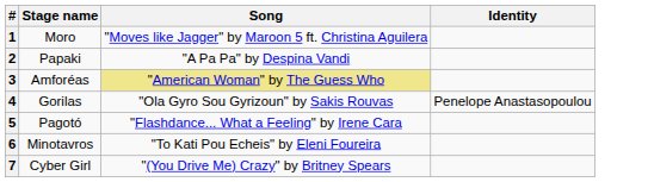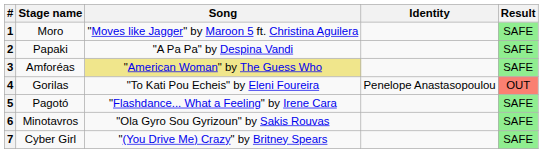 <table class="wikitable plainrowheaders" style="text-align: center;">
 <tr>
 <th>#</th>
 <th>Stage name</th>
 <th>Song</th>
 <th>Identity</th>
+<th>Result</th>
 </tr>
 <tr>
 <th>1</th>
 <td>Moro</td>
 <td>"<a href='#'>Moves like Jagger</a>" by <a href='#'>Maroon 5</a> ft. <a href='#'>Christina Aguilera</a></td>
 <td></td>
+<td bgcolor=lightgreen>SAFE</td>
 </tr>
 <tr>
 <th>2</th>
 <td>Papaki</td>
 <td>"A Pa Pa" by <a href='#'>Despina Vandi</a></td>
 <td></td>
+<td bgcolor=lightgreen>SAFE</td>
 </tr>
 <tr>
 <th>3</th>
 <td>Amforéas</td>
 <td style="background: khaki;">"<a href='#'>American Woman</a>" by <a href='#'>The Guess Who</a></td>
 <td></td>
+<td bgcolor=lightgreen>SAFE</td>
 </tr>
 <tr>
 <th>4</th>
 <td>Gorilas</td>
-<td>"Ola Gyro Sou Gyrizoun" by <a href='#'>Sakis Rouvas</a></td>
+<td>"To Kati Pou Echeis" by <a href='#'>Eleni Foureira</a></td>
 <td>Penelope Anastasopoulou</td>
+<td bgcolor=salmon>OUT</td>
 </tr>
 <tr>
 <th>5</th>
 <td>Pagotó</td>
 <td>"<a href='#'>Flashdance... What a Feeling</a>" by <a href='#'>Irene Cara</a></td>
 <td></td>
+<td bgcolor=lightgreen>SAFE</td>
 </tr>
 <tr>
 <th>6</th>
 <td>Minotavros</td>
-<td>"To Kati Pou Echeis" by <a href='#'>Eleni Foureira</a></td>
+<td>"Ola Gyro Sou Gyrizoun" by <a href='#'>Sakis Rouvas</a></td>
 <td></td>
+<td bgcolor=lightgreen>SAFE</td>
 </tr>
 <tr>
 <th>7</th>
 <td>Cyber Girl</td>
 <td>"<a href='#'>(You Drive Me) Crazy</a>" by <a href='#'>Britney Spears</a></td>
 <td></td>
+<td bgcolor=lightgreen>SAFE</td>
 </tr>
 </table>
